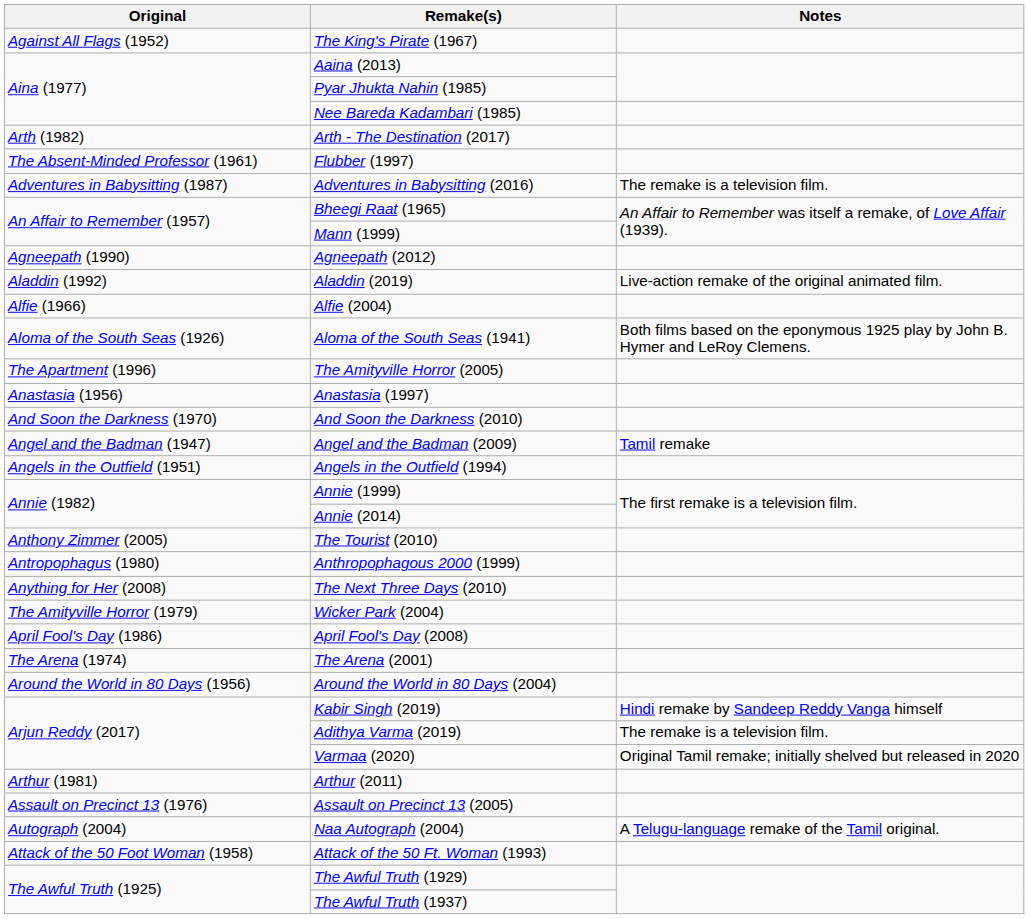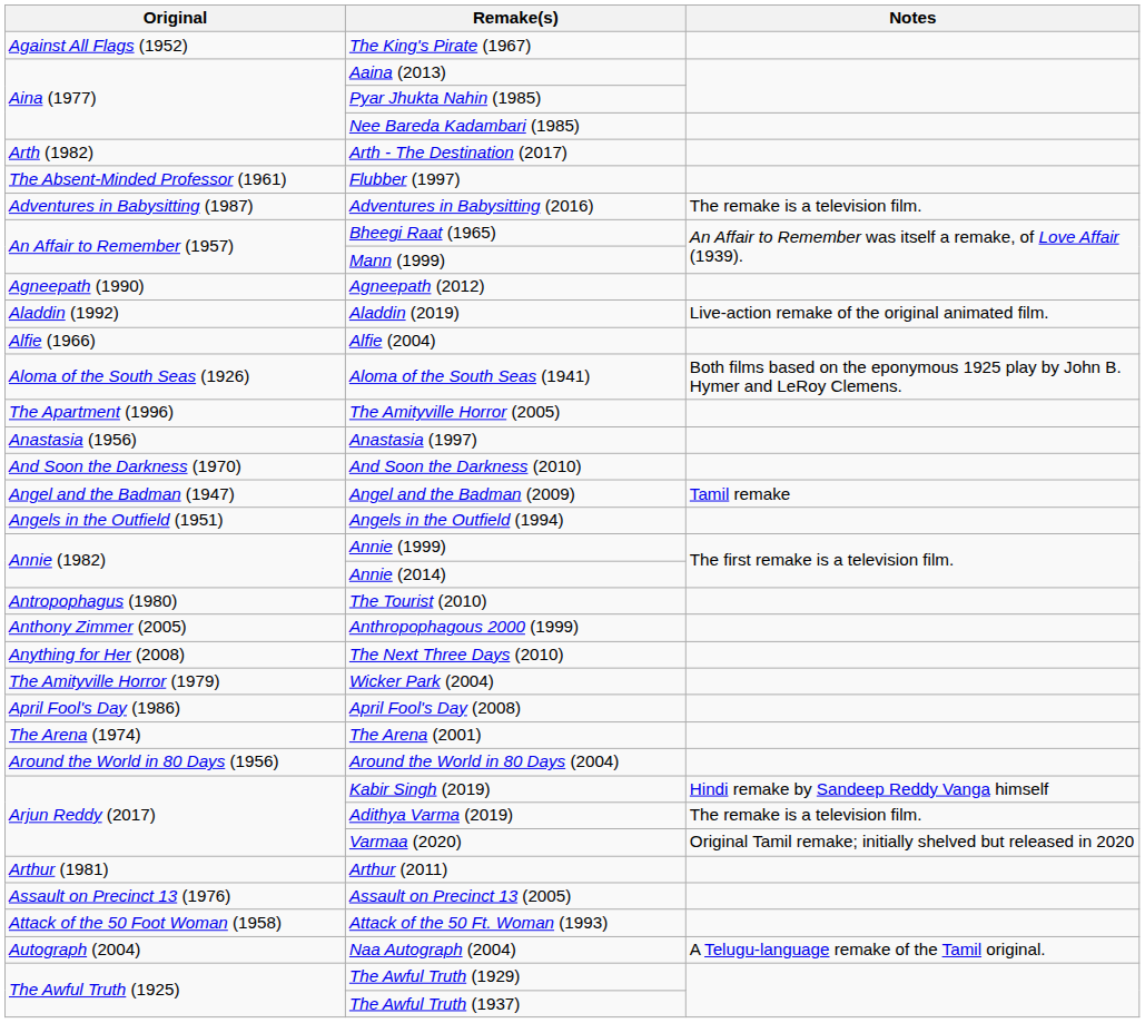 <table class="wikitable" style="width:85%">
 <tr>
 <th style="width:30%">Original</th>
 <th style="width:30%">Remake(s)</th>
 <th>Notes</th>
 </tr>
 <tr>
 <td><em><a href='#'>Against All Flags</a></em> (1952)</td>
 <td><em><a href='#'>The King's Pirate</a></em> (1967)</td>
 <td></td>
 </tr>
 <tr>
 <td rowspan="3"><em><a href='#'>Aina</a></em> (1977)</td>
 <td><em><a href='#'>Aaina</a></em> (2013)</td>
 <td rowspan="2"></td>
 </tr>
 <tr>
 <td><em><a href='#'>Pyar Jhukta Nahin</a></em> (1985)</td>
 </tr>
 <tr>
 <td><em><a href='#'>Nee Bareda Kadambari</a></em> (1985)</td>
 <td></td>
 </tr>
 <tr>
 <td><em><a href='#'>Arth</a></em> (1982)</td>
 <td><em><a href='#'>Arth - The Destination</a></em> (2017)</td>
 <td></td>
 </tr>
 <tr>
 <td><em><a href='#'>The Absent-Minded Professor</a></em> (1961)</td>
 <td><em><a href='#'>Flubber</a></em> (1997)</td>
 <td></td>
 </tr>
 <tr>
 <td><em><a href='#'>Adventures in Babysitting</a></em> (1987)</td>
 <td><em><a href='#'>Adventures in Babysitting</a></em> (2016)</td>
 <td>The remake is a television film.</td>
 </tr>
 <tr>
 <td rowspan="2"><em><a href='#'>An Affair to Remember</a></em> (1957)</td>
 <td><em><a href='#'>Bheegi Raat</a></em> (1965)</td>
 <td rowspan="2"><em>An Affair to Remember</em> was itself a remake, of <em><a href='#'>Love Affair</a></em> (1939).</td>
 </tr>
 <tr>
 <td><em><a href='#'>Mann</a></em> (1999)</td>
 </tr>
 <tr>
 <td><a href='#'><em>Agneepath</em></a> (1990)</td>
 <td><a href='#'><em>Agneepath</em></a> (2012)</td>
 <td></td>
 </tr>
 <tr>
 <td><em><a href='#'>Aladdin</a></em> (1992)</td>
 <td><em><a href='#'>Aladdin</a></em> (2019)</td>
 <td>Live-action remake of the original animated film.</td>
 </tr>
 <tr>
 <td><em><a href='#'>Alfie</a></em> (1966)</td>
 <td><em><a href='#'>Alfie</a></em> (2004)</td>
 <td></td>
 </tr>
 <tr>
 <td><em><a href='#'>Aloma of the South Seas</a></em> (1926)</td>
 <td><em><a href='#'>Aloma of the South Seas</a></em> (1941)</td>
 <td>Both films based on the eponymous 1925 play by John B. Hymer and LeRoy Clemens.</td>
 </tr>
 <tr>
 <td><em><a href='#'>The Apartment</a></em> (1996)</td>
 <td><em><a href='#'>The Amityville Horror</a></em> (2005)</td>
 <td></td>
 </tr>
 <tr>
 <td><em><a href='#'>Anastasia</a></em> (1956)</td>
 <td><em><a href='#'>Anastasia</a></em> (1997)</td>
 <td></td>
 </tr>
 <tr>
 <td><em><a href='#'>And Soon the Darkness</a></em> (1970)</td>
 <td><em><a href='#'>And Soon the Darkness</a></em> (2010)</td>
 <td></td>
 </tr>
 <tr>
 <td><em><a href='#'>Angel and the Badman</a></em> (1947)</td>
 <td><em><a href='#'>Angel and the Badman</a></em> (2009)</td>
 <td><a href='#'>Tamil</a> remake</td>
 </tr>
 <tr>
 <td><em><a href='#'>Angels in the Outfield</a></em> (1951)</td>
 <td><em><a href='#'>Angels in the Outfield</a></em> (1994)</td>
 <td></td>
 </tr>
 <tr>
 <td rowspan="2"><em><a href='#'>Annie</a></em> (1982)</td>
 <td><em><a href='#'>Annie</a></em> (1999)</td>
 <td rowspan="2">The first remake is a television film.</td>
 </tr>
 <tr>
 <td><em><a href='#'>Annie</a></em> (2014)</td>
 </tr>
 <tr>
-<td><em><a href='#'>Anthony Zimmer</a></em> (2005)</td>
+<td><em><a href='#'>Antropophagus</a></em> (1980)</td>
 <td><em><a href='#'>The Tourist</a></em> (2010)</td>
 <td></td>
 </tr>
 <tr>
-<td><em><a href='#'>Antropophagus</a></em> (1980)</td>
+<td><em><a href='#'>Anthony Zimmer</a></em> (2005)</td>
 <td><em><a href='#'>Anthropophagous 2000</a></em> (1999)</td>
 <td></td>
 </tr>
 <tr>
 <td><em><a href='#'>Anything for Her</a></em> (2008)</td>
 <td><em><a href='#'>The Next Three Days</a></em> (2010)</td>
 <td></td>
 </tr>
 <tr>
 <td><em><a href='#'>The Amityville Horror</a></em> (1979)</td>
 <td><em><a href='#'>Wicker Park</a></em> (2004)</td>
 <td></td>
 </tr>
 <tr>
 <td><em><a href='#'>April Fool's Day</a></em> (1986)</td>
 <td><em><a href='#'>April Fool's Day</a></em> (2008)</td>
 <td></td>
 </tr>
 <tr>
 <td><em><a href='#'>The Arena</a></em> (1974)</td>
 <td><em><a href='#'>The Arena</a></em> (2001)</td>
 <td></td>
 </tr>
 <tr>
 <td><em><a href='#'>Around the World in 80 Days</a></em> (1956)</td>
 <td><em><a href='#'>Around the World in 80 Days</a></em> (2004)</td>
 <td></td>
 </tr>
 <tr>
 <td rowspan="3"><em><a href='#'>Arjun Reddy</a></em> (2017)</td>
 <td><em><a href='#'>Kabir Singh</a></em> (2019)</td>
 <td><a href='#'>Hindi</a> remake by <a href='#'>Sandeep Reddy Vanga</a> himself</td>
 </tr>
 <tr>
 <td><em><a href='#'>Adithya Varma</a></em> (2019)</td>
 <td>The remake is a television film.</td>
 </tr>
 <tr>
 <td><em><a href='#'>Varmaa</a></em> (2020)</td>
 <td>Original Tamil remake; initially shelved but released in 2020</td>
 </tr>
 <tr>
 <td><em><a href='#'>Arthur</a></em> (1981)</td>
 <td><em><a href='#'>Arthur</a></em> (2011)</td>
 <td></td>
 </tr>
 <tr>
 <td><em><a href='#'>Assault on Precinct 13</a></em> (1976)</td>
 <td><em><a href='#'>Assault on Precinct 13</a></em> (2005)</td>
 <td></td>
 </tr>
 <tr>
+<td><em><a href='#'>Attack of the 50 Foot Woman</a></em> (1958)</td>
+<td><em><a href='#'>Attack of the 50 Ft. Woman</a></em> (1993)</td>
+<td></td>
+</tr>
+<tr>
 <td><em><a href='#'>Autograph</a></em> (2004)</td>
 <td><em><a href='#'>Naa Autograph</a></em> (2004)</td>
 <td>A <a href='#'>Telugu-language</a> remake of the <a href='#'>Tamil</a> original.</td>
-</tr>
-<tr>
-<td><em><a href='#'>Attack of the 50 Foot Woman</a></em> (1958)</td>
-<td><em><a href='#'>Attack of the 50 Ft. Woman</a></em> (1993)</td>
-<td></td>
 </tr>
 <tr>
 <td rowspan="2"><em><a href='#'>The Awful Truth</a></em> (1925)</td>
 <td><em><a href='#'>The Awful Truth</a></em> (1929)</td>
 <td rowspan="2"></td>
 </tr>
 <tr>
 <td><em><a href='#'>The Awful Truth</a></em> (1937)</td>
 </tr>
 </table>
